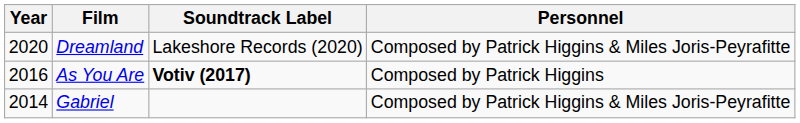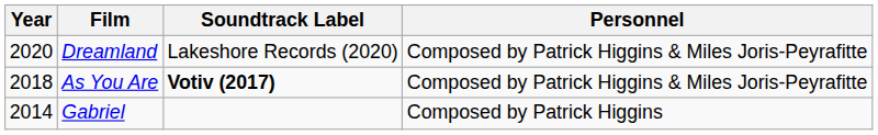 <table class="wikitable sortable">
 <tr>
 <th>Year</th>
 <th>Film</th>
 <th>Soundtrack Label</th>
 <th>Personnel</th>
 </tr>
 <tr>
 <td>2020</td>
 <td><em><a href='#'>Dreamland</a></em></td>
 <td>Lakeshore Records (2020)</td>
 <td>Composed by Patrick Higgins & Miles Joris-Peyrafitte</td>
 </tr>
 <tr>
-<td>2016</td>
+<td>2018</td>
 <td><em><a href='#'>As You Are</a></em></td>
 <td><strong>Votiv (2017)</strong></td>
-<td>Composed by Patrick Higgins</td>
+<td>Composed by Patrick Higgins & Miles Joris-Peyrafitte</td>
 </tr>
 <tr>
 <td>2014</td>
 <td><em><a href='#'>Gabriel</a></em></td>
 <td></td>
-<td>Composed by Patrick Higgins & Miles Joris-Peyrafitte</td>
+<td>Composed by Patrick Higgins</td>
 </tr>
 </table>
